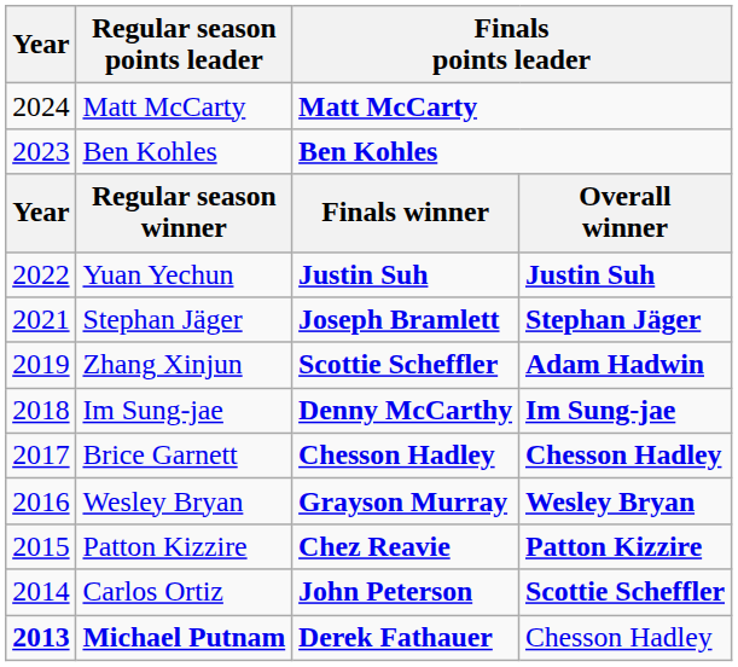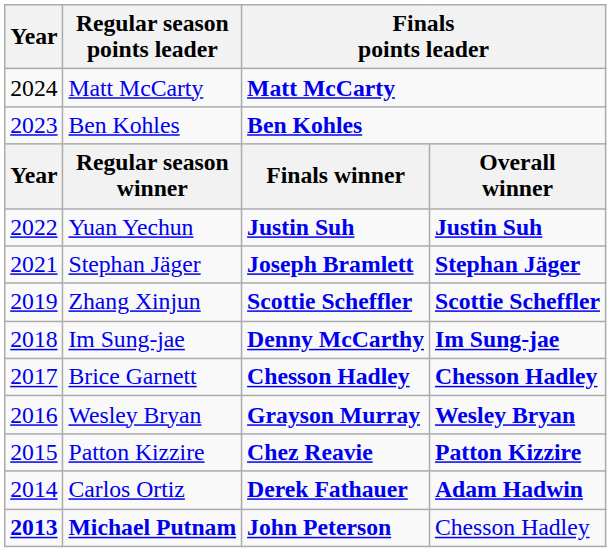 <table class=wikitable>
 <tr>
 <th>Year</th>
 <th>Regular season<br>points leader</th>
 <th colspan=2>Finals<br>points leader</th>
 </tr>
 <tr>
 <td>2024</td>
 <td> <a href='#'>Matt McCarty</a></td>
 <td colspan=2><strong> <a href='#'>Matt McCarty</a></strong></td>
 </tr>
 <tr>
 <td><a href='#'>2023</a></td>
 <td> <a href='#'>Ben Kohles</a></td>
 <td colspan=2> <strong><a href='#'>Ben Kohles</a></strong></td>
 </tr>
 <tr>
 <th>Year</th>
 <th>Regular season<br>winner</th>
 <th>Finals winner</th>
 <th>Overall<br>winner</th>
 </tr>
 <tr>
 <td><a href='#'>2022</a></td>
 <td> <a href='#'>Yuan Yechun</a></td>
 <td> <strong><a href='#'>Justin Suh</a></strong></td>
 <td> <strong><a href='#'>Justin Suh</a></strong></td>
 </tr>
 <tr>
 <td><a href='#'>2021</a></td>
 <td> <a href='#'>Stephan Jäger</a></td>
 <td> <strong><a href='#'>Joseph Bramlett</a></strong></td>
 <td> <strong><a href='#'>Stephan Jäger</a></strong></td>
 </tr>
 <tr>
 <td><a href='#'>2019</a></td>
 <td> <a href='#'>Zhang Xinjun</a></td>
 <td> <strong><a href='#'>Scottie Scheffler</a></strong></td>
-<td> <strong><a href='#'>Adam Hadwin</a></strong></td>
+<td> <strong><a href='#'>Scottie Scheffler</a></strong></td>
 </tr>
 <tr>
 <td><a href='#'>2018</a></td>
 <td> <a href='#'>Im Sung-jae</a></td>
 <td> <strong><a href='#'>Denny McCarthy</a></strong></td>
 <td><strong> <a href='#'>Im Sung-jae</a></strong></td>
 </tr>
 <tr>
 <td><a href='#'>2017</a></td>
 <td> <a href='#'>Brice Garnett</a></td>
 <td> <strong><a href='#'>Chesson Hadley</a></strong></td>
 <td> <strong><a href='#'>Chesson Hadley</a></strong></td>
 </tr>
 <tr>
 <td><a href='#'>2016</a></td>
 <td> <a href='#'>Wesley Bryan</a></td>
 <td> <strong><a href='#'>Grayson Murray</a></strong></td>
 <td> <strong><a href='#'>Wesley Bryan</a></strong></td>
 </tr>
 <tr>
 <td><a href='#'>2015</a></td>
 <td> <a href='#'>Patton Kizzire</a></td>
 <td> <strong><a href='#'>Chez Reavie</a></strong></td>
 <td> <strong><a href='#'>Patton Kizzire</a></strong></td>
 </tr>
 <tr>
 <td><a href='#'>2014</a></td>
 <td> <a href='#'>Carlos Ortiz</a></td>
-<td> <strong><a href='#'>John Peterson</a></strong></td>
-<td> <strong><a href='#'>Scottie Scheffler</a></strong></td>
+<td> <strong><a href='#'>Derek Fathauer</a></strong></td>
+<td> <strong><a href='#'>Adam Hadwin</a></strong></td>
 </tr>
 <tr>
 <td><strong><a href='#'>2013</a></strong></td>
 <td> <strong><a href='#'>Michael Putnam</a></strong></td>
-<td> <strong><a href='#'>Derek Fathauer</a></strong></td>
+<td> <strong><a href='#'>John Peterson</a></strong></td>
 <td> <a href='#'>Chesson Hadley</a></td>
 </tr>
 </table>
